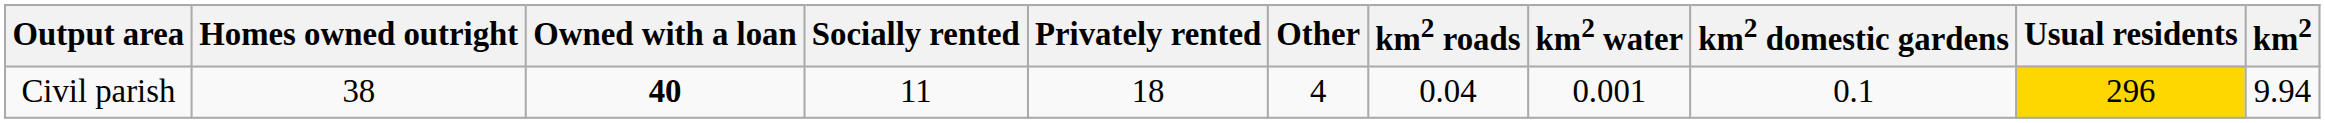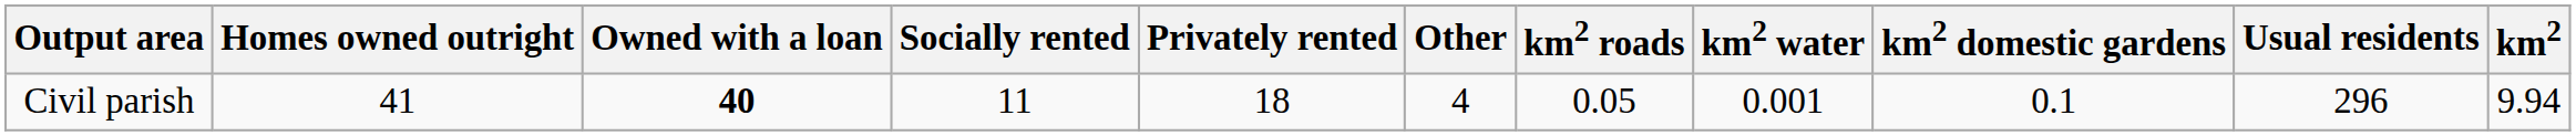 <table class="wikitable">
 <tr>
 <th>Output area</th>
 <th>Homes owned outright</th>
 <th>Owned with a loan</th>
 <th>Socially rented</th>
 <th>Privately rented</th>
 <th>Other</th>
 <th>km<sup>2</sup> roads</th>
 <th>km<sup>2</sup> water</th>
 <th>km<sup>2</sup> domestic gardens</th>
 <th>Usual residents</th>
 <th>km<sup>2</sup></th>
 </tr>
 <tr align=center>
 <td>Civil parish</td>
-<td>38</td>
+<td>41</td>
 <td><strong>40</strong></td>
 <td>11</td>
 <td>18</td>
 <td>4</td>
-<td>0.04</td>
+<td>0.05</td>
 <td>0.001</td>
 <td>0.1</td>
-<td style="background: gold;">296</td>
+<td>296</td>
 <td>9.94</td>
 </tr>
 </table>
